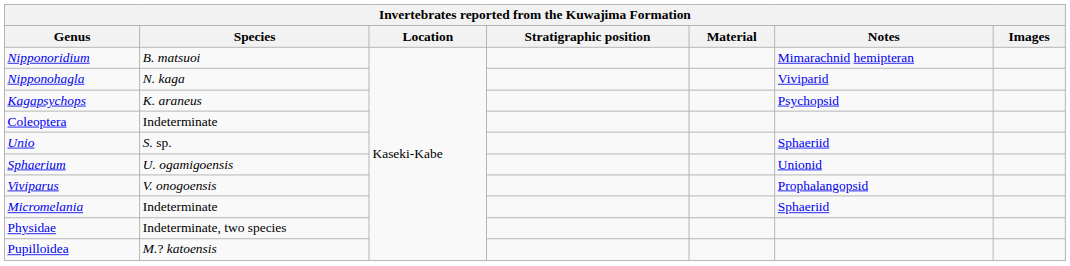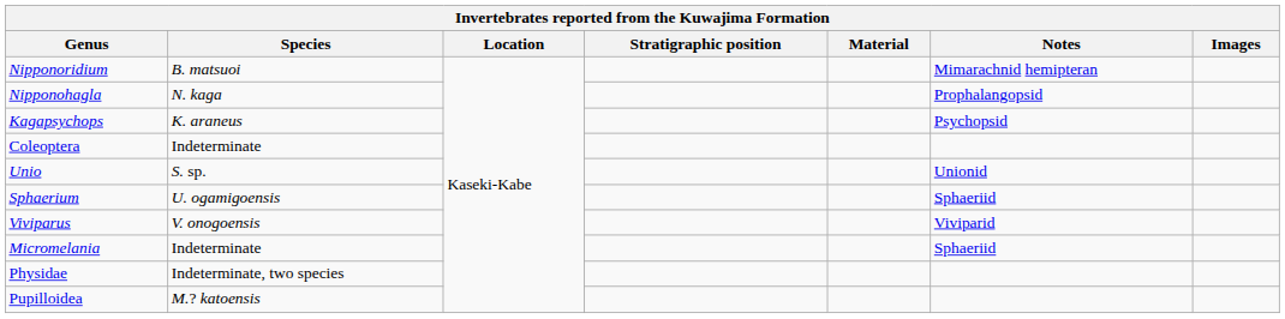 <table class="wikitable" align="center" width="100%">
 <tr>
 <th colspan="7" align="center"><strong>Invertebrates reported from the Kuwajima Formation</strong></th>
 </tr>
 <tr>
 <th>Genus</th>
 <th>Species</th>
 <th>Location</th>
 <th>Stratigraphic position</th>
 <th>Material</th>
 <th>Notes</th>
 <th>Images</th>
 </tr>
 <tr>
 <td><em><a href='#'>Nipponoridium</a></em></td>
 <td><em>B. matsuoi</em></td>
 <td rowspan="10">Kaseki-Kabe</td>
 <td></td>
 <td></td>
 <td><a href='#'>Mimarachnid</a> <a href='#'>hemipteran</a></td>
 <td></td>
 </tr>
 <tr>
 <td><em><a href='#'>Nipponohagla</a></em></td>
 <td><em>N. kaga</em></td>
 <td></td>
 <td></td>
-<td><a href='#'>Viviparid</a></td>
+<td><a href='#'>Prophalangopsid</a></td>
 <td></td>
 </tr>
 <tr>
 <td><em><a href='#'>Kagapsychops</a></em></td>
 <td><em>K. araneus</em></td>
 <td></td>
 <td></td>
 <td><a href='#'>Psychopsid</a></td>
 <td></td>
 </tr>
 <tr>
 <td><a href='#'>Coleoptera</a></td>
 <td>Indeterminate</td>
 <td></td>
 <td></td>
 <td></td>
 <td></td>
 </tr>
 <tr>
 <td><em><a href='#'>Unio</a></em></td>
 <td><em>S. </em>sp.</td>
 <td></td>
 <td></td>
-<td><a href='#'>Sphaeriid</a></td>
+<td><a href='#'>Unionid</a></td>
 <td></td>
 </tr>
 <tr>
 <td><em><a href='#'>Sphaerium</a></em></td>
 <td><em>U. ogamigoensis</em></td>
 <td></td>
 <td></td>
-<td><a href='#'>Unionid</a></td>
+<td><a href='#'>Sphaeriid</a></td>
 <td></td>
 </tr>
 <tr>
 <td><em><a href='#'>Viviparus</a></em></td>
 <td><em>V. onogoensis</em></td>
 <td></td>
 <td></td>
-<td><a href='#'>Prophalangopsid</a></td>
+<td><a href='#'>Viviparid</a></td>
 <td></td>
 </tr>
 <tr>
 <td><em><a href='#'>Micromelania</a></em></td>
 <td>Indeterminate</td>
 <td></td>
 <td></td>
 <td><a href='#'>Sphaeriid</a></td>
 <td></td>
 </tr>
 <tr>
 <td><a href='#'>Physidae</a></td>
 <td>Indeterminate, two species</td>
 <td></td>
 <td></td>
 <td></td>
 <td></td>
 </tr>
 <tr>
 <td><a href='#'>Pupilloidea</a></td>
 <td><em>M.</em>? <em>katoensis</em></td>
 <td></td>
 <td></td>
 <td></td>
 <td></td>
 </tr>
 </table>
